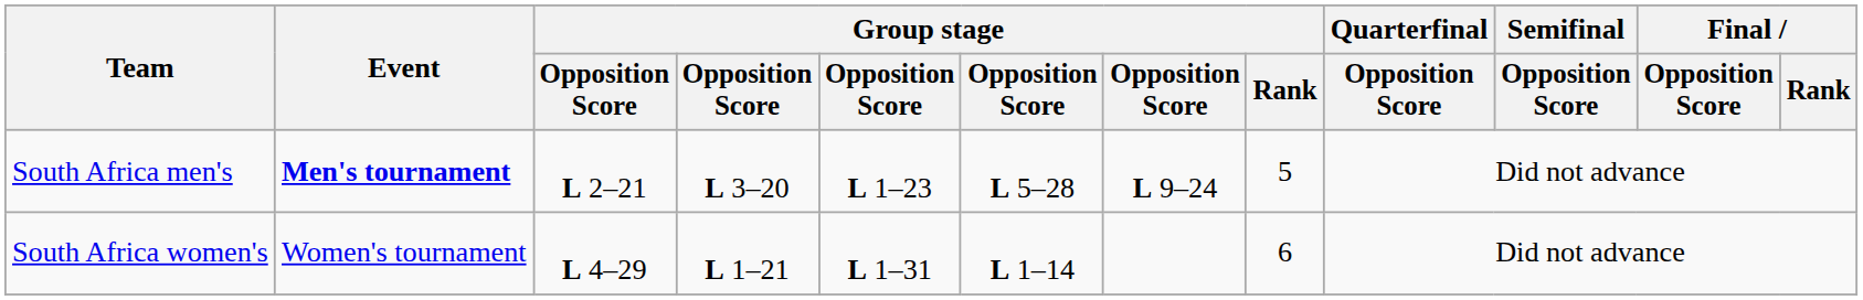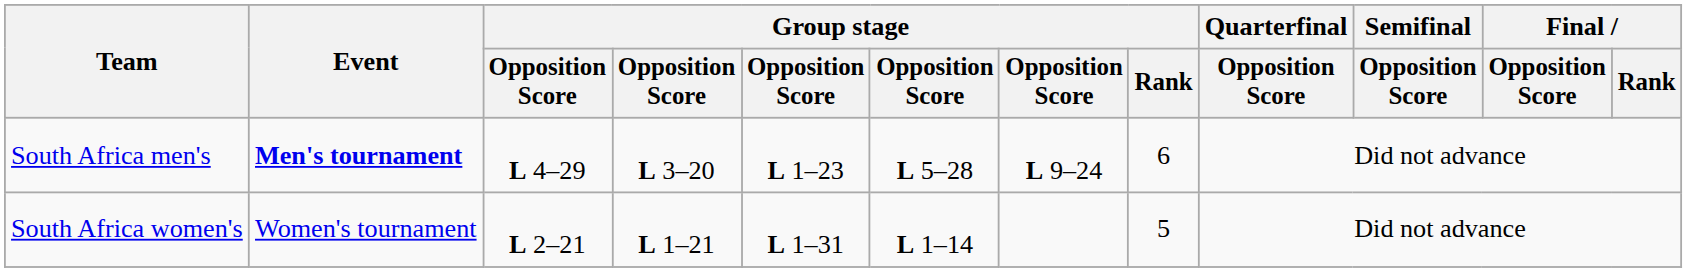 <table class=wikitable style=font-size:90%;text-align:center>
 <tr>
 <th rowspan=2>Team</th>
 <th rowspan=2>Event</th>
 <th colspan=6>Group stage</th>
 <th>Quarterfinal</th>
 <th>Semifinal</th>
 <th colspan=2>Final / </th>
 </tr>
 <tr style=font-size:95%>
 <th>Opposition<br>Score</th>
 <th>Opposition<br>Score</th>
 <th>Opposition<br>Score</th>
 <th>Opposition<br>Score</th>
 <th>Opposition<br>Score</th>
 <th>Rank</th>
 <th>Opposition<br>Score</th>
 <th>Opposition<br>Score</th>
 <th>Opposition<br>Score</th>
 <th>Rank</th>
 </tr>
 <tr>
 <td align=left><a href='#'>South Africa men's</a></td>
 <td align=left><strong><a href='#'>Men's tournament</a></strong></td>
-<td><br><strong>L</strong> 2–21</td>
+<td><br><strong>L</strong> 4–29</td>
 <td><br><strong>L</strong> 3–20</td>
 <td><br><strong>L</strong> 1–23</td>
 <td><br><strong>L</strong> 5–28</td>
 <td><br><strong>L</strong> 9–24</td>
-<td>5</td>
+<td>6</td>
 <td colspan=4>Did not advance</td>
 </tr>
 <tr>
 <td align=left><a href='#'>South Africa women's</a></td>
 <td align=left><a href='#'>Women's tournament</a></td>
-<td><br><strong>L</strong> 4–29</td>
+<td><br><strong>L</strong> 2–21</td>
 <td><br><strong>L</strong> 1–21</td>
 <td><br><strong>L</strong> 1–31</td>
 <td><br><strong>L</strong> 1–14</td>
 <td></td>
-<td>6</td>
+<td>5</td>
 <td colspan=4>Did not advance</td>
 </tr>
 </table>
